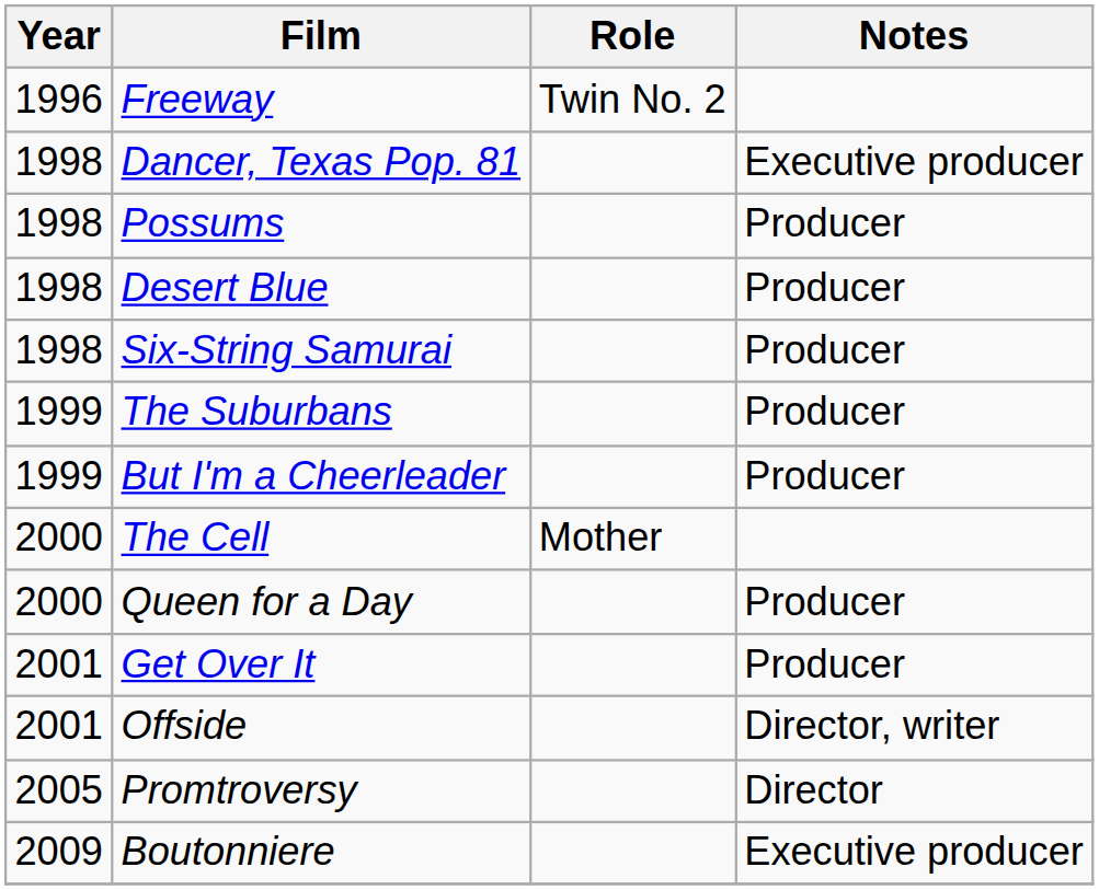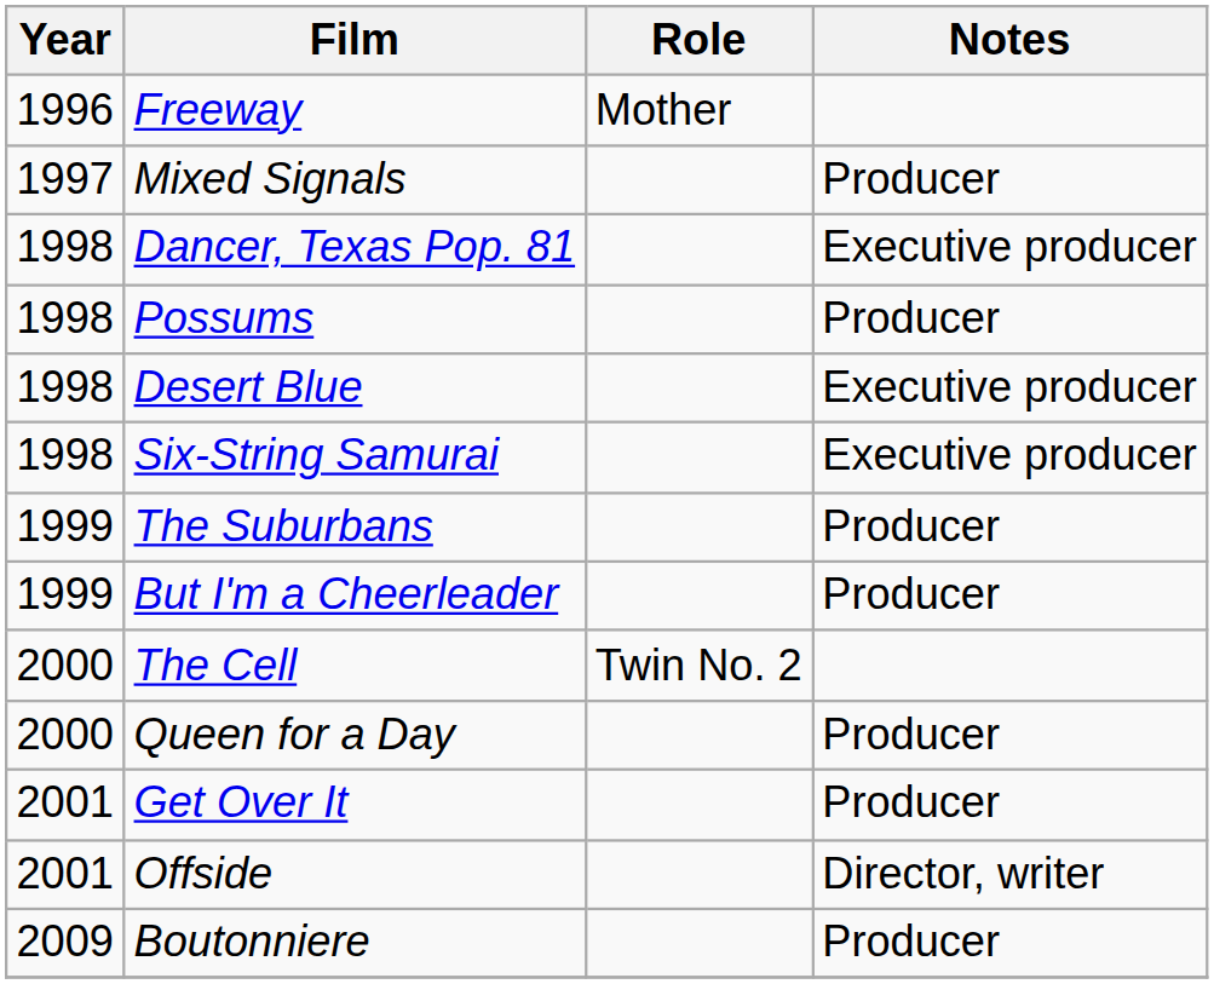 <table class="wikitable">
 <tr>
 <th>Year</th>
 <th>Film</th>
 <th>Role</th>
 <th>Notes</th>
 </tr>
 <tr>
 <td>1996</td>
 <td><em><a href='#'>Freeway</a></em></td>
-<td>Twin No. 2</td>
+<td>Mother</td>
 <td></td>
+</tr>
+<tr>
+<td>1997</td>
+<td><em>Mixed Signals</em></td>
+<td></td>
+<td>Producer</td>
 </tr>
 <tr>
 <td>1998</td>
 <td><em><a href='#'>Dancer, Texas Pop. 81</a></em></td>
 <td></td>
 <td>Executive producer</td>
 </tr>
 <tr>
 <td>1998</td>
 <td><em><a href='#'>Possums</a></em></td>
 <td></td>
 <td>Producer</td>
 </tr>
 <tr>
 <td>1998</td>
 <td><em><a href='#'>Desert Blue</a></em></td>
 <td></td>
-<td>Producer</td>
+<td>Executive producer</td>
 </tr>
 <tr>
 <td>1998</td>
 <td><em><a href='#'>Six-String Samurai</a></em></td>
 <td></td>
-<td>Producer</td>
+<td>Executive producer</td>
 </tr>
 <tr>
 <td>1999</td>
 <td><em><a href='#'>The Suburbans</a></em></td>
 <td></td>
 <td>Producer</td>
 </tr>
 <tr>
 <td>1999</td>
 <td><em><a href='#'>But I'm a Cheerleader</a></em></td>
 <td></td>
 <td>Producer</td>
 </tr>
 <tr>
 <td>2000</td>
 <td><em><a href='#'>The Cell</a></em></td>
-<td>Mother</td>
+<td>Twin No. 2</td>
 <td></td>
 </tr>
 <tr>
 <td>2000</td>
 <td><em>Queen for a Day</em></td>
 <td></td>
 <td>Producer</td>
 </tr>
 <tr>
 <td>2001</td>
 <td><em><a href='#'>Get Over It</a></em></td>
 <td></td>
 <td>Producer</td>
 </tr>
 <tr>
 <td>2001</td>
 <td><em>Offside</em></td>
 <td></td>
 <td>Director, writer</td>
 </tr>
 <tr>
-<td>2005</td>
-<td><em>Promtroversy</em></td>
-<td></td>
-<td>Director</td>
-</tr>
-<tr>
 <td>2009</td>
 <td><em>Boutonniere</em></td>
 <td></td>
-<td>Executive producer</td>
+<td>Producer</td>
 </tr>
 <tr>
 </tr>
 </table>
